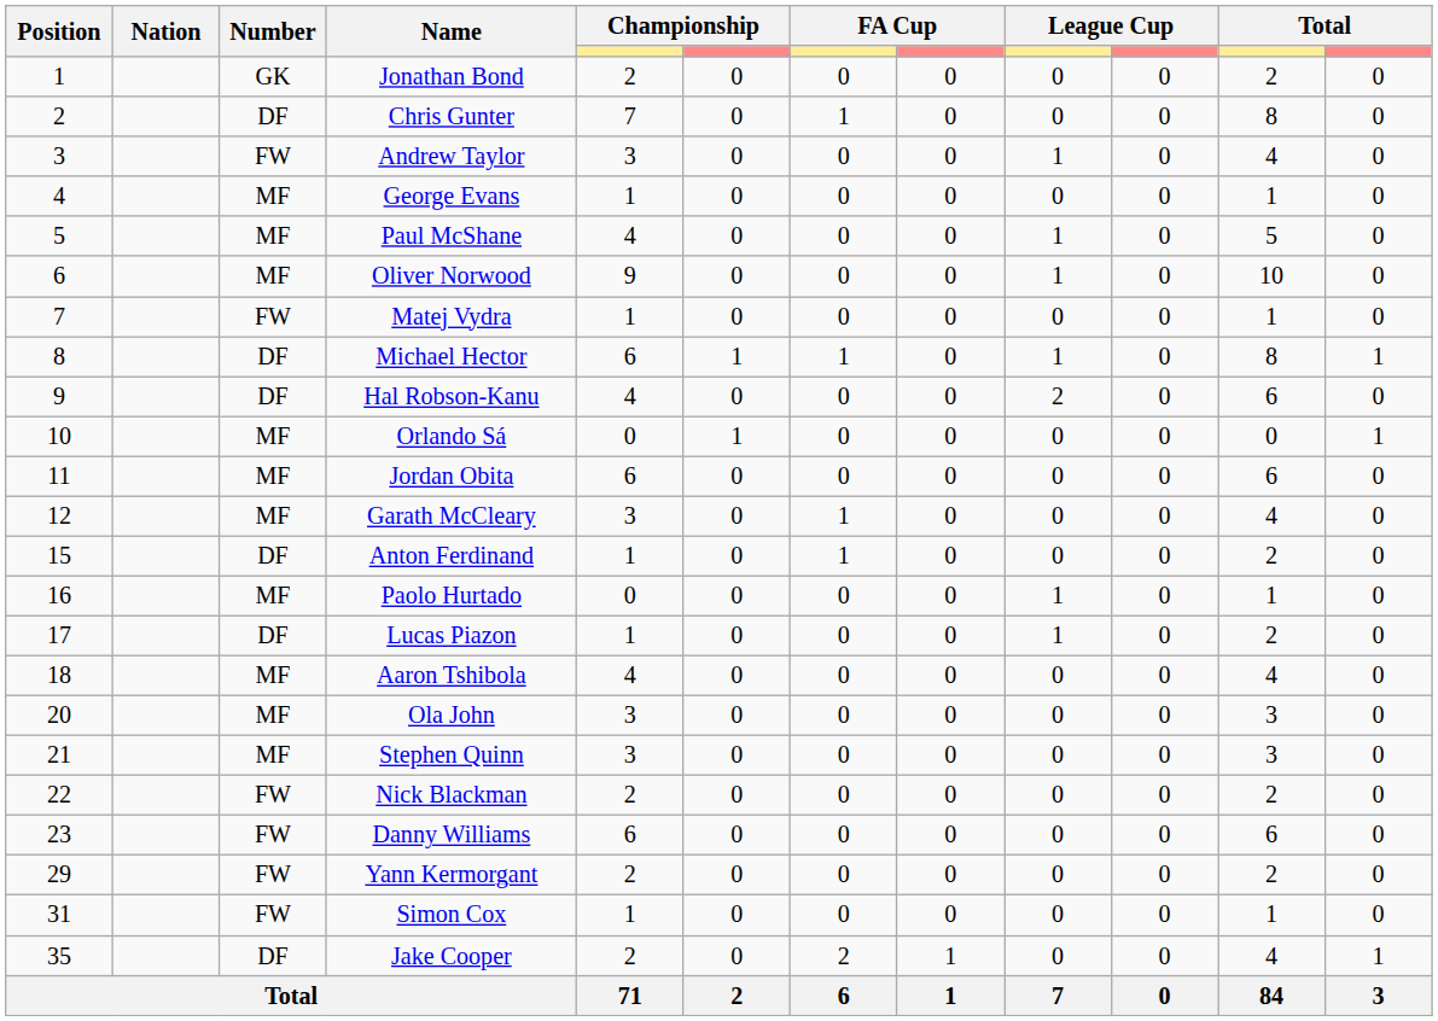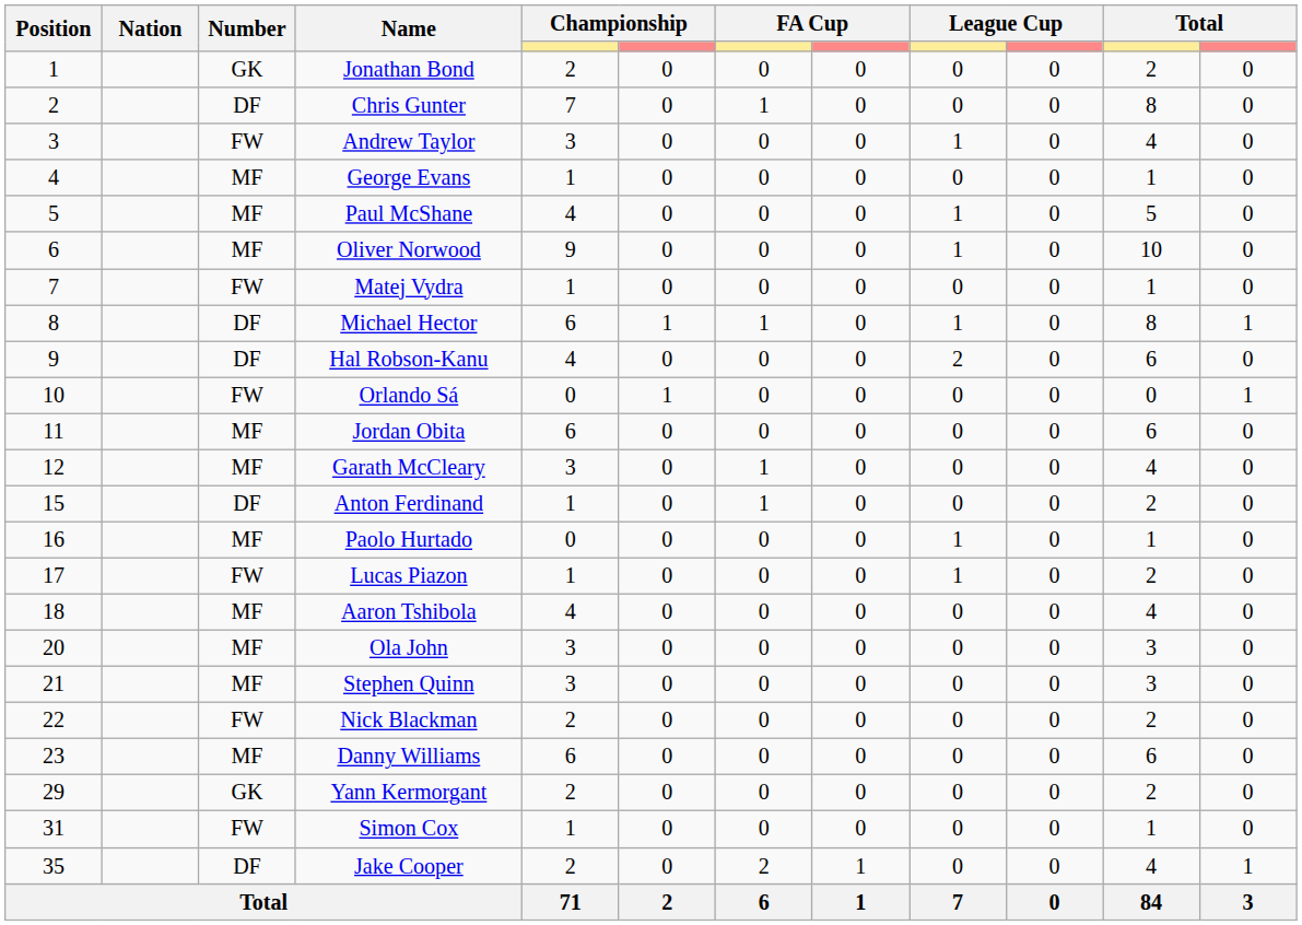 <table class="wikitable" style="font-size: 95%; text-align: center">
 <tr>
 <th rowspan=2 width=60>Position</th>
 <th rowspan=2 width=60>Nation</th>
 <th rowspan=2 width=60>Number</th>
 <th rowspan=2 width=150>Name</th>
 <th colspan=2>Championship</th>
 <th colspan=2>FA Cup</th>
 <th colspan=2>League Cup</th>
 <th colspan=2>Total</th>
 </tr>
 <tr>
 <th style="width:60px; background:#fe9;"></th>
 <th style="width:60px; background:#ff8888;"></th>
 <th style="width:60px; background:#fe9;"></th>
 <th style="width:60px; background:#ff8888;"></th>
 <th style="width:60px; background:#fe9;"></th>
 <th style="width:60px; background:#ff8888;"></th>
 <th style="width:60px; background:#fe9;"></th>
 <th style="width:60px; background:#ff8888;"></th>
 </tr>
 <tr>
 <td>1</td>
 <td></td>
 <td>GK</td>
 <td><a href='#'>Jonathan Bond</a></td>
 <td>2</td>
 <td>0</td>
 <td>0</td>
 <td>0</td>
 <td>0</td>
 <td>0</td>
 <td>2</td>
 <td>0</td>
 </tr>
 <tr>
 <td>2</td>
 <td></td>
 <td>DF</td>
 <td><a href='#'>Chris Gunter</a></td>
 <td>7</td>
 <td>0</td>
 <td>1</td>
 <td>0</td>
 <td>0</td>
 <td>0</td>
 <td>8</td>
 <td>0</td>
 </tr>
 <tr>
 <td>3</td>
 <td></td>
 <td>FW</td>
 <td><a href='#'>Andrew Taylor</a></td>
 <td>3</td>
 <td>0</td>
 <td>0</td>
 <td>0</td>
 <td>1</td>
 <td>0</td>
 <td>4</td>
 <td>0</td>
 </tr>
 <tr>
 <td>4</td>
 <td></td>
 <td>MF</td>
 <td><a href='#'>George Evans</a></td>
 <td>1</td>
 <td>0</td>
 <td>0</td>
 <td>0</td>
 <td>0</td>
 <td>0</td>
 <td>1</td>
 <td>0</td>
 </tr>
 <tr>
 <td>5</td>
 <td></td>
 <td>MF</td>
 <td><a href='#'>Paul McShane</a></td>
 <td>4</td>
 <td>0</td>
 <td>0</td>
 <td>0</td>
 <td>1</td>
 <td>0</td>
 <td>5</td>
 <td>0</td>
 </tr>
 <tr>
 <td>6</td>
 <td></td>
 <td>MF</td>
 <td><a href='#'>Oliver Norwood</a></td>
 <td>9</td>
 <td>0</td>
 <td>0</td>
 <td>0</td>
 <td>1</td>
 <td>0</td>
 <td>10</td>
 <td>0</td>
 </tr>
 <tr>
 <td>7</td>
 <td></td>
 <td>FW</td>
 <td><a href='#'>Matej Vydra</a></td>
 <td>1</td>
 <td>0</td>
 <td>0</td>
 <td>0</td>
 <td>0</td>
 <td>0</td>
 <td>1</td>
 <td>0</td>
 </tr>
 <tr>
 <td>8</td>
 <td></td>
 <td>DF</td>
 <td><a href='#'>Michael Hector</a></td>
 <td>6</td>
 <td>1</td>
 <td>1</td>
 <td>0</td>
 <td>1</td>
 <td>0</td>
 <td>8</td>
 <td>1</td>
 </tr>
 <tr>
 <td>9</td>
 <td></td>
 <td>DF</td>
 <td><a href='#'>Hal Robson-Kanu</a></td>
 <td>4</td>
 <td>0</td>
 <td>0</td>
 <td>0</td>
 <td>2</td>
 <td>0</td>
 <td>6</td>
 <td>0</td>
 </tr>
 <tr>
 <td>10</td>
 <td></td>
-<td>MF</td>
+<td>FW</td>
 <td><a href='#'>Orlando Sá</a></td>
 <td>0</td>
 <td>1</td>
 <td>0</td>
 <td>0</td>
 <td>0</td>
 <td>0</td>
 <td>0</td>
 <td>1</td>
 </tr>
 <tr>
 <td>11</td>
 <td></td>
 <td>MF</td>
 <td><a href='#'>Jordan Obita</a></td>
 <td>6</td>
 <td>0</td>
 <td>0</td>
 <td>0</td>
 <td>0</td>
 <td>0</td>
 <td>6</td>
 <td>0</td>
 </tr>
 <tr>
 <td>12</td>
 <td></td>
 <td>MF</td>
 <td><a href='#'>Garath McCleary</a></td>
 <td>3</td>
 <td>0</td>
 <td>1</td>
 <td>0</td>
 <td>0</td>
 <td>0</td>
 <td>4</td>
 <td>0</td>
 </tr>
 <tr>
 <td>15</td>
 <td></td>
 <td>DF</td>
 <td><a href='#'>Anton Ferdinand</a></td>
 <td>1</td>
 <td>0</td>
 <td>1</td>
 <td>0</td>
 <td>0</td>
 <td>0</td>
 <td>2</td>
 <td>0</td>
 </tr>
 <tr>
 <td>16</td>
 <td></td>
 <td>MF</td>
 <td><a href='#'>Paolo Hurtado</a></td>
 <td>0</td>
 <td>0</td>
 <td>0</td>
 <td>0</td>
 <td>1</td>
 <td>0</td>
 <td>1</td>
 <td>0</td>
 </tr>
 <tr>
 <td>17</td>
 <td></td>
-<td>DF</td>
+<td>FW</td>
 <td><a href='#'>Lucas Piazon</a></td>
 <td>1</td>
 <td>0</td>
 <td>0</td>
 <td>0</td>
 <td>1</td>
 <td>0</td>
 <td>2</td>
 <td>0</td>
 </tr>
 <tr>
 <td>18</td>
 <td></td>
 <td>MF</td>
 <td><a href='#'>Aaron Tshibola</a></td>
 <td>4</td>
 <td>0</td>
 <td>0</td>
 <td>0</td>
 <td>0</td>
 <td>0</td>
 <td>4</td>
 <td>0</td>
 </tr>
 <tr>
 <td>20</td>
 <td></td>
 <td>MF</td>
 <td><a href='#'>Ola John</a></td>
 <td>3</td>
 <td>0</td>
 <td>0</td>
 <td>0</td>
 <td>0</td>
 <td>0</td>
 <td>3</td>
 <td>0</td>
 </tr>
 <tr>
 <td>21</td>
 <td></td>
 <td>MF</td>
 <td><a href='#'>Stephen Quinn</a></td>
 <td>3</td>
 <td>0</td>
 <td>0</td>
 <td>0</td>
 <td>0</td>
 <td>0</td>
 <td>3</td>
 <td>0</td>
 </tr>
 <tr>
 <td>22</td>
 <td></td>
 <td>FW</td>
 <td><a href='#'>Nick Blackman</a></td>
 <td>2</td>
 <td>0</td>
 <td>0</td>
 <td>0</td>
 <td>0</td>
 <td>0</td>
 <td>2</td>
 <td>0</td>
 </tr>
 <tr>
 <td>23</td>
 <td></td>
-<td>FW</td>
+<td>MF</td>
 <td><a href='#'>Danny Williams</a></td>
 <td>6</td>
 <td>0</td>
 <td>0</td>
 <td>0</td>
 <td>0</td>
 <td>0</td>
 <td>6</td>
 <td>0</td>
 </tr>
 <tr>
 <td>29</td>
 <td></td>
-<td>FW</td>
+<td>GK</td>
 <td><a href='#'>Yann Kermorgant</a></td>
 <td>2</td>
 <td>0</td>
 <td>0</td>
 <td>0</td>
 <td>0</td>
 <td>0</td>
 <td>2</td>
 <td>0</td>
 </tr>
 <tr>
 <td>31</td>
 <td></td>
 <td>FW</td>
 <td><a href='#'>Simon Cox</a></td>
 <td>1</td>
 <td>0</td>
 <td>0</td>
 <td>0</td>
 <td>0</td>
 <td>0</td>
 <td>1</td>
 <td>0</td>
 </tr>
 <tr>
 <td>35</td>
 <td></td>
 <td>DF</td>
 <td><a href='#'>Jake Cooper</a></td>
 <td>2</td>
 <td>0</td>
 <td>2</td>
 <td>1</td>
 <td>0</td>
 <td>0</td>
 <td>4</td>
 <td>1</td>
 </tr>
 <tr>
 <th colspan=4>Total</th>
 <th>71</th>
 <th>2</th>
 <th>6</th>
 <th>1</th>
 <th>7</th>
 <th>0</th>
 <th>84</th>
 <th>3</th>
 </tr>
 </table>
